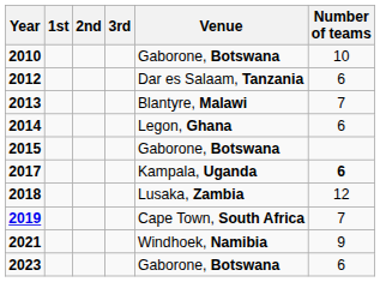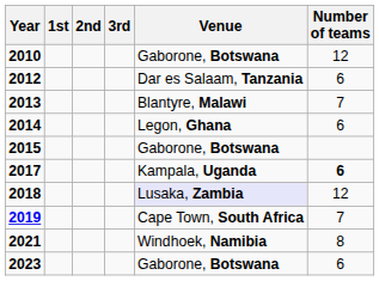 <table class="wikitable" style="font-size:95%;">
 <tr>
 <th>Year</th>
 <th>1st</th>
 <th>2nd</th>
 <th>3rd</th>
 <th>Venue</th>
 <th>Number<br>of teams</th>
 </tr>
 <tr>
 <td align="center"><strong>2010</strong></td>
 <td></td>
 <td></td>
 <td></td>
 <td>Gaborone, <strong>Botswana</strong></td>
-<td align="center">10</td>
+<td align="center">12</td>
 </tr>
 <tr>
 <td align="center"><strong>2012</strong></td>
 <td></td>
 <td></td>
 <td></td>
 <td>Dar es Salaam, <strong>Tanzania</strong></td>
 <td align="center">6</td>
 </tr>
 <tr>
 <td align="center"><strong>2013</strong></td>
 <td></td>
 <td></td>
 <td></td>
 <td>Blantyre, <strong>Malawi</strong></td>
 <td align="center">7</td>
 </tr>
 <tr>
 <td align="center"><strong>2014</strong></td>
 <td></td>
 <td></td>
 <td></td>
 <td>Legon, <strong>Ghana</strong></td>
 <td align="center">6</td>
 </tr>
 <tr>
 <td align="center"><strong>2015</strong></td>
 <td></td>
 <td></td>
 <td></td>
 <td>Gaborone, <strong>Botswana</strong></td>
 <td></td>
 </tr>
 <tr>
 <td align="center"><strong>2017</strong></td>
 <td></td>
 <td></td>
 <td></td>
 <td>Kampala, <strong>Uganda</strong></td>
 <td align="center"><strong>6</strong></td>
 </tr>
 <tr>
 <td align="center"><strong>2018</strong></td>
 <td></td>
 <td></td>
 <td></td>
-<td>Lusaka, <strong>Zambia</strong></td>
+<td style="background: lavender;">Lusaka, <strong>Zambia</strong></td>
 <td align="center">12</td>
 </tr>
 <tr>
 <td align="center"><strong><a href='#'>2019</a></strong></td>
 <td></td>
 <td></td>
 <td></td>
 <td>Cape Town, <strong>South Africa</strong></td>
 <td align="center">7</td>
 </tr>
 <tr>
 <td align="center"><strong>2021</strong></td>
 <td></td>
 <td></td>
 <td></td>
 <td>Windhoek, <strong>Namibia</strong></td>
-<td align="center">9</td>
+<td align="center">8</td>
 </tr>
 <tr>
 <td align="center"><strong>2023</strong></td>
 <td></td>
 <td></td>
 <td></td>
 <td>Gaborone, <strong>Botswana</strong></td>
 <td align="center">6</td>
 </tr>
 </table>
